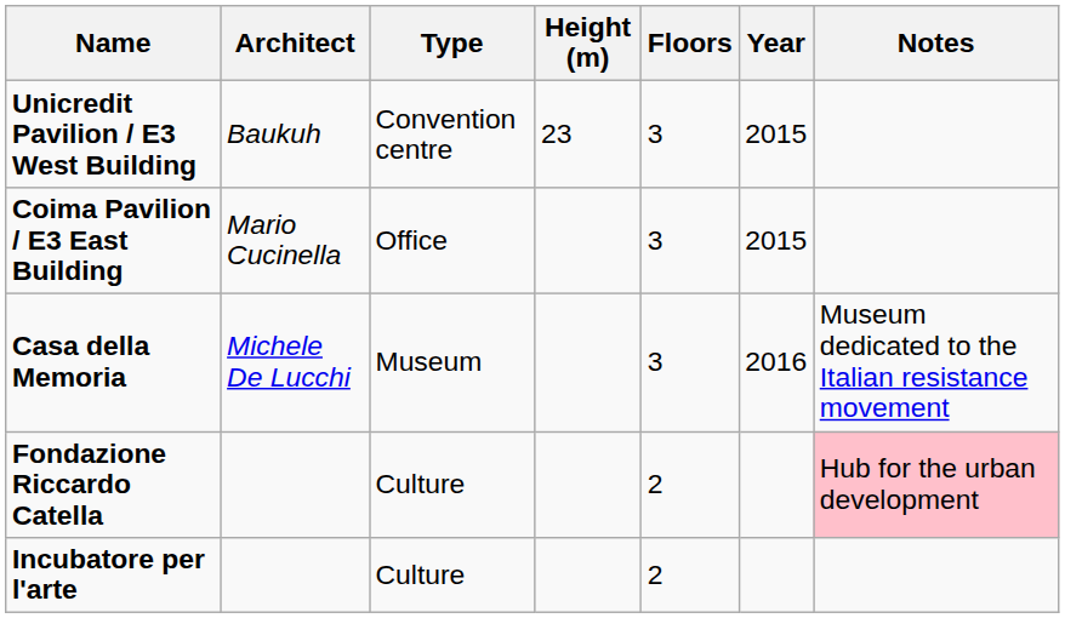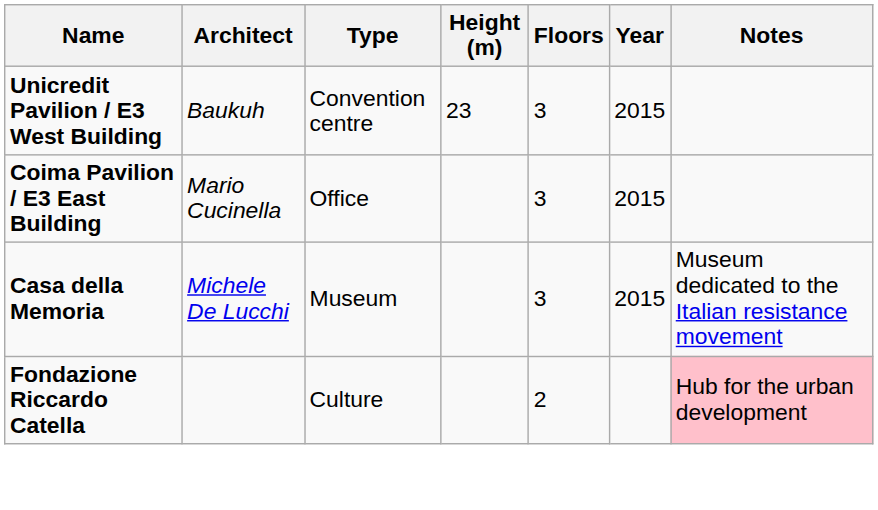 <table class="wikitable">
 <tr>
 <th>Name</th>
 <th>Architect</th>
 <th>Type</th>
 <th>Height (m)</th>
 <th>Floors</th>
 <th>Year</th>
 <th>Notes</th>
 </tr>
 <tr>
 <td><strong>Unicredit Pavilion / E3 West Building</strong></td>
 <td><em>Baukuh</em></td>
 <td>Convention centre</td>
 <td>23</td>
 <td>3</td>
 <td>2015</td>
 <td></td>
 </tr>
 <tr>
 <td><strong>Coima Pavilion / E3 East Building</strong></td>
 <td><em>Mario Cucinella</em></td>
 <td>Office</td>
 <td></td>
 <td>3</td>
 <td>2015</td>
 <td></td>
 </tr>
 <tr>
 <td><strong>Casa della Memoria</strong></td>
 <td><em><a href='#'>Michele De Lucchi</a></em></td>
 <td>Museum</td>
 <td></td>
 <td>3</td>
-<td>2016</td>
+<td>2015</td>
 <td>Museum dedicated to the <a href='#'>Italian resistance movement</a></td>
 </tr>
 <tr>
 <td><strong>Fondazione Riccardo Catella</strong></td>
 <td></td>
 <td>Culture</td>
 <td></td>
 <td>2</td>
 <td></td>
 <td style="background: pink;">Hub for the urban development</td>
 </tr>
-<tr>
-<td><strong>Incubatore per l'arte</strong></td>
-<td></td>
-<td>Culture</td>
-<td></td>
-<td>2</td>
-<td></td>
-<td></td>
-</tr>
 </table>
